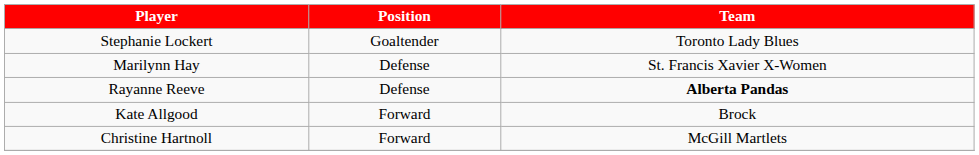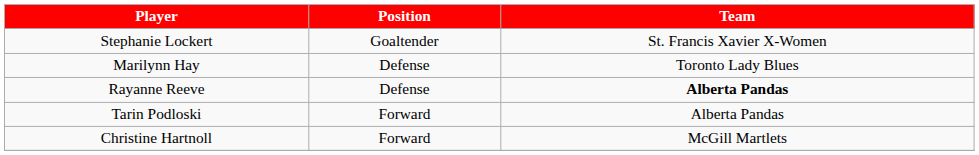 <table class="wikitable" width="80%">
 <tr align="center"  style="background:red;color:white;">
 <td><strong>Player</strong></td>
 <td><strong>Position</strong></td>
 <td><strong>Team</strong></td>
 </tr>
 <tr align="center" bgcolor="">
 <td>Stephanie Lockert</td>
 <td>Goaltender</td>
-<td>Toronto Lady Blues</td>
+<td>St. Francis Xavier X-Women</td>
 </tr>
 <tr align="center" bgcolor="">
 <td>Marilynn Hay</td>
 <td>Defense</td>
-<td>St. Francis Xavier X-Women</td>
+<td>Toronto Lady Blues</td>
 </tr>
 <tr align="center" bgcolor="">
 <td>Rayanne Reeve</td>
 <td>Defense</td>
 <td><strong>Alberta Pandas</strong></td>
 </tr>
 <tr align="center" bgcolor="">
-<td>Kate Allgood</td>
+<td>Tarin Podloski</td>
 <td>Forward</td>
-<td>Brock</td>
+<td>Alberta Pandas</td>
 </tr>
 <tr align="center" bgcolor="">
 <td>Christine Hartnoll</td>
 <td>Forward</td>
 <td>McGill Martlets</td>
 </tr>
 <tr align="center" bgcolor="">
 </tr>
 </table>
